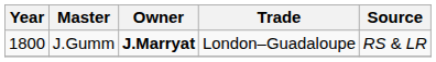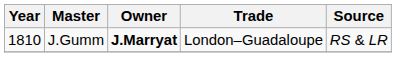 <table class=" wikitable">
 <tr>
 <th>Year</th>
 <th>Master</th>
 <th>Owner</th>
 <th>Trade</th>
 <th>Source</th>
 </tr>
 <tr>
-<td>1800</td>
+<td>1810</td>
 <td>J.Gumm</td>
 <td><strong>J.Marryat</strong></td>
 <td>London–Guadaloupe</td>
 <td><em>RS</em> & <em>LR</em></td>
 </tr>
 <tr>
 </tr>
 </table>
